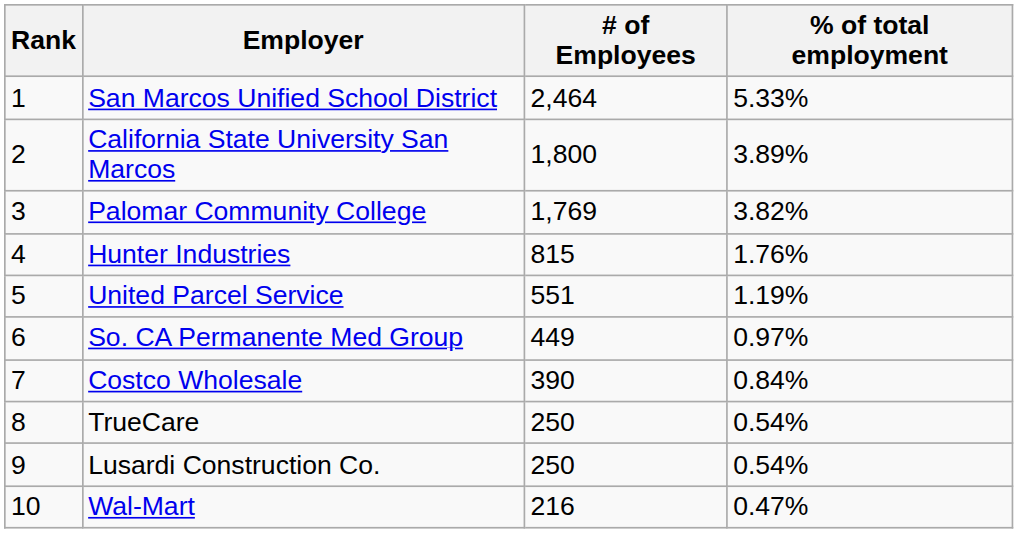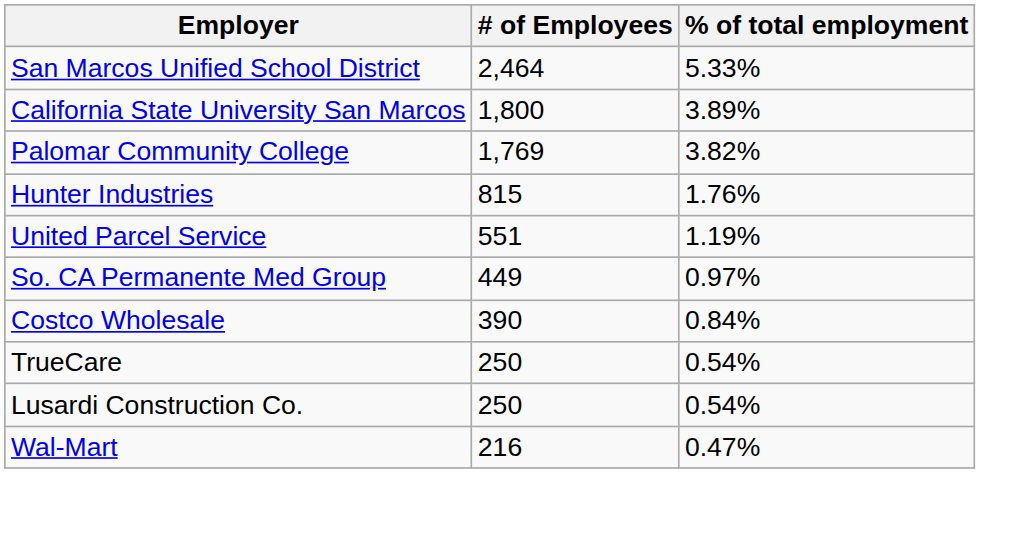 <table class="wikitable sortable">
 <tr>
-<th>Rank</th>
 <th>Employer</th>
 <th># of Employees</th>
 <th>% of total employment</th>
 </tr>
 <tr>
-<td>1</td>
 <td><a href='#'>San Marcos Unified School District</a></td>
 <td>2,464</td>
 <td>5.33%</td>
 </tr>
 <tr>
-<td>2</td>
 <td><a href='#'>California State University San Marcos</a></td>
 <td>1,800</td>
 <td>3.89%</td>
 </tr>
 <tr>
-<td>3</td>
 <td><a href='#'>Palomar Community College</a></td>
 <td>1,769</td>
 <td>3.82%</td>
 </tr>
 <tr>
-<td>4</td>
 <td><a href='#'>Hunter Industries</a></td>
 <td>815</td>
 <td>1.76%</td>
 </tr>
 <tr>
-<td>5</td>
 <td><a href='#'>United Parcel Service</a></td>
 <td>551</td>
 <td>1.19%</td>
 </tr>
 <tr>
-<td>6</td>
 <td><a href='#'>So. CA Permanente Med Group</a></td>
 <td>449</td>
 <td>0.97%</td>
 </tr>
 <tr>
-<td>7</td>
 <td><a href='#'>Costco Wholesale</a></td>
 <td>390</td>
 <td>0.84%</td>
 </tr>
 <tr>
-<td>8</td>
 <td>TrueCare</td>
 <td>250</td>
 <td>0.54%</td>
 </tr>
 <tr>
-<td>9</td>
 <td>Lusardi Construction Co.</td>
 <td>250</td>
 <td>0.54%</td>
 </tr>
 <tr>
-<td>10</td>
 <td><a href='#'>Wal-Mart</a></td>
 <td>216</td>
 <td>0.47%</td>
 </tr>
 </table>
